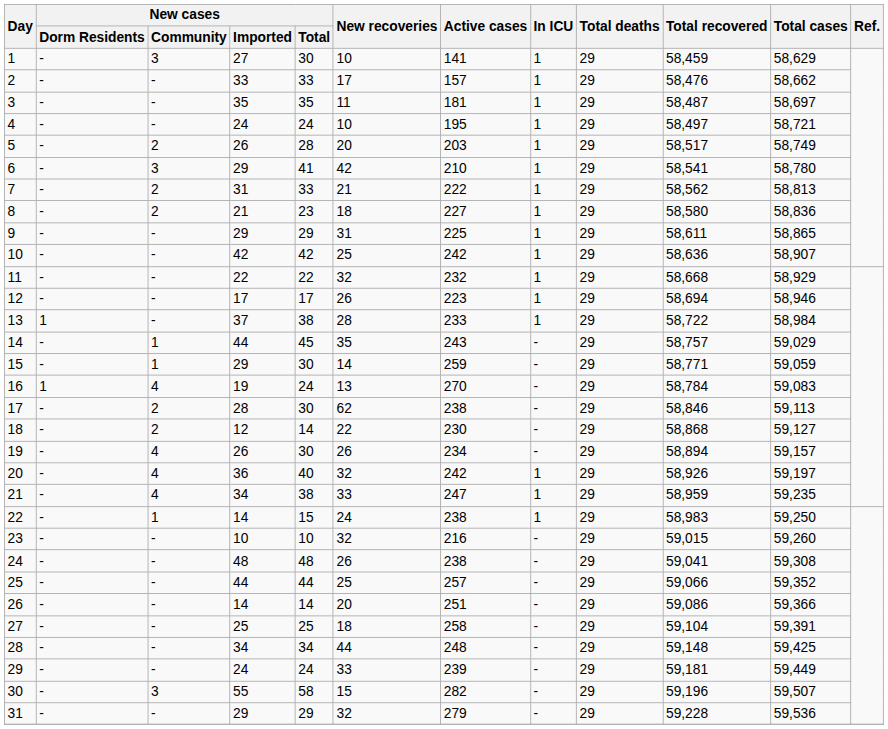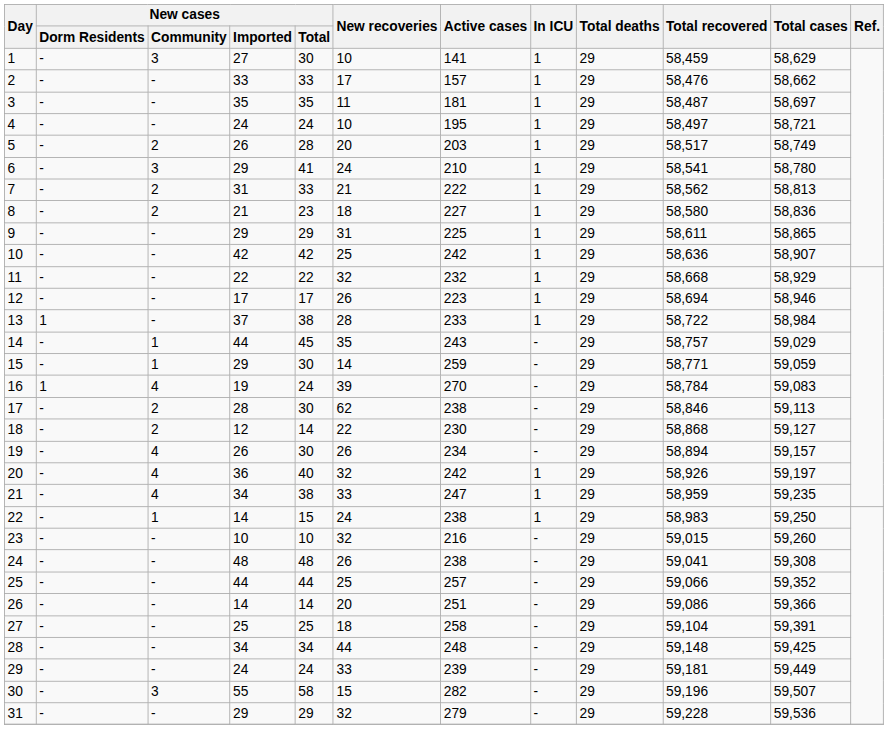 <table class="wikitable">
 <tr>
 <th rowspan="2">Day</th>
 <th colspan="4">New cases</th>
 <th rowspan="2">New recoveries</th>
 <th rowspan="2">Active cases</th>
 <th rowspan="2">In ICU</th>
 <th rowspan="2">Total deaths</th>
 <th rowspan="2">Total recovered</th>
 <th rowspan="2">Total cases</th>
 <th rowspan="2">Ref.</th>
 </tr>
 <tr>
 <th>Dorm Residents</th>
 <th>Community</th>
 <th>Imported</th>
 <th>Total</th>
 </tr>
 <tr>
 <td>1</td>
 <td>-</td>
 <td>3</td>
 <td>27</td>
 <td>30</td>
 <td>10</td>
 <td>141</td>
 <td>1</td>
 <td>29</td>
 <td>58,459</td>
 <td>58,629</td>
 <td rowspan="10"></td>
 </tr>
 <tr>
 <td>2</td>
 <td>-</td>
 <td>-</td>
 <td>33</td>
 <td>33</td>
 <td>17</td>
 <td>157</td>
 <td>1</td>
 <td>29</td>
 <td>58,476</td>
 <td>58,662</td>
 </tr>
 <tr>
 <td>3</td>
 <td>-</td>
 <td>-</td>
 <td>35</td>
 <td>35</td>
 <td>11</td>
 <td>181</td>
 <td>1</td>
 <td>29</td>
 <td>58,487</td>
 <td>58,697</td>
 </tr>
 <tr>
 <td>4</td>
 <td>-</td>
 <td>-</td>
 <td>24</td>
 <td>24</td>
 <td>10</td>
 <td>195</td>
 <td>1</td>
 <td>29</td>
 <td>58,497</td>
 <td>58,721</td>
 </tr>
 <tr>
 <td>5</td>
 <td>-</td>
 <td>2</td>
 <td>26</td>
 <td>28</td>
 <td>20</td>
 <td>203</td>
 <td>1</td>
 <td>29</td>
 <td>58,517</td>
 <td>58,749</td>
 </tr>
 <tr>
 <td>6</td>
 <td>-</td>
 <td>3</td>
 <td>29</td>
 <td>41</td>
-<td>42</td>
+<td>24</td>
 <td>210</td>
 <td>1</td>
 <td>29</td>
 <td>58,541</td>
 <td>58,780</td>
 </tr>
 <tr>
 <td>7</td>
 <td>-</td>
 <td>2</td>
 <td>31</td>
 <td>33</td>
 <td>21</td>
 <td>222</td>
 <td>1</td>
 <td>29</td>
 <td>58,562</td>
 <td>58,813</td>
 </tr>
 <tr>
 <td>8</td>
 <td>-</td>
 <td>2</td>
 <td>21</td>
 <td>23</td>
 <td>18</td>
 <td>227</td>
 <td>1</td>
 <td>29</td>
 <td>58,580</td>
 <td>58,836</td>
 </tr>
 <tr>
 <td>9</td>
 <td>-</td>
 <td>-</td>
 <td>29</td>
 <td>29</td>
 <td>31</td>
 <td>225</td>
 <td>1</td>
 <td>29</td>
 <td>58,611</td>
 <td>58,865</td>
 </tr>
 <tr>
 <td>10</td>
 <td>-</td>
 <td>-</td>
 <td>42</td>
 <td>42</td>
 <td>25</td>
 <td>242</td>
 <td>1</td>
 <td>29</td>
 <td>58,636</td>
 <td>58,907</td>
 </tr>
 <tr>
 <td>11</td>
 <td>-</td>
 <td>-</td>
 <td>22</td>
 <td>22</td>
 <td>32</td>
 <td>232</td>
 <td>1</td>
 <td>29</td>
 <td>58,668</td>
 <td>58,929</td>
 <td rowspan="11"></td>
 </tr>
 <tr>
 <td>12</td>
 <td>-</td>
 <td>-</td>
 <td>17</td>
 <td>17</td>
 <td>26</td>
 <td>223</td>
 <td>1</td>
 <td>29</td>
 <td>58,694</td>
 <td>58,946</td>
 </tr>
 <tr>
 <td>13</td>
 <td>1</td>
 <td>-</td>
 <td>37</td>
 <td>38</td>
 <td>28</td>
 <td>233</td>
 <td>1</td>
 <td>29</td>
 <td>58,722</td>
 <td>58,984</td>
 </tr>
 <tr>
 <td>14</td>
 <td>-</td>
 <td>1</td>
 <td>44</td>
 <td>45</td>
 <td>35</td>
 <td>243</td>
 <td>-</td>
 <td>29</td>
 <td>58,757</td>
 <td>59,029</td>
 </tr>
 <tr>
 <td>15</td>
 <td>-</td>
 <td>1</td>
 <td>29</td>
 <td>30</td>
 <td>14</td>
 <td>259</td>
 <td>-</td>
 <td>29</td>
 <td>58,771</td>
 <td>59,059</td>
 </tr>
 <tr>
 <td>16</td>
 <td>1</td>
 <td>4</td>
 <td>19</td>
 <td>24</td>
-<td>13</td>
+<td>39</td>
 <td>270</td>
 <td>-</td>
 <td>29</td>
 <td>58,784</td>
 <td>59,083</td>
 </tr>
 <tr>
 <td>17</td>
 <td>-</td>
 <td>2</td>
 <td>28</td>
 <td>30</td>
 <td>62</td>
 <td>238</td>
 <td>-</td>
 <td>29</td>
 <td>58,846</td>
 <td>59,113</td>
 </tr>
 <tr>
 <td>18</td>
 <td>-</td>
 <td>2</td>
 <td>12</td>
 <td>14</td>
 <td>22</td>
 <td>230</td>
 <td>-</td>
 <td>29</td>
 <td>58,868</td>
 <td>59,127</td>
 </tr>
 <tr>
 <td>19</td>
 <td>-</td>
 <td>4</td>
 <td>26</td>
 <td>30</td>
 <td>26</td>
 <td>234</td>
 <td>-</td>
 <td>29</td>
 <td>58,894</td>
 <td>59,157</td>
 </tr>
 <tr>
 <td>20</td>
 <td>-</td>
 <td>4</td>
 <td>36</td>
 <td>40</td>
 <td>32</td>
 <td>242</td>
 <td>1</td>
 <td>29</td>
 <td>58,926</td>
 <td>59,197</td>
 </tr>
 <tr>
 <td>21</td>
 <td>-</td>
 <td>4</td>
 <td>34</td>
 <td>38</td>
 <td>33</td>
 <td>247</td>
 <td>1</td>
 <td>29</td>
 <td>58,959</td>
 <td>59,235</td>
 </tr>
 <tr>
 <td>22</td>
 <td>-</td>
 <td>1</td>
 <td>14</td>
 <td>15</td>
 <td>24</td>
 <td>238</td>
 <td>1</td>
 <td>29</td>
 <td>58,983</td>
 <td>59,250</td>
 <td rowspan="10"></td>
 </tr>
 <tr>
 <td>23</td>
 <td>-</td>
 <td>-</td>
 <td>10</td>
 <td>10</td>
 <td>32</td>
 <td>216</td>
 <td>-</td>
 <td>29</td>
 <td>59,015</td>
 <td>59,260</td>
 </tr>
 <tr>
 <td>24</td>
 <td>-</td>
 <td>-</td>
 <td>48</td>
 <td>48</td>
 <td>26</td>
 <td>238</td>
 <td>-</td>
 <td>29</td>
 <td>59,041</td>
 <td>59,308</td>
 </tr>
 <tr>
 <td>25</td>
 <td>-</td>
 <td>-</td>
 <td>44</td>
 <td>44</td>
 <td>25</td>
 <td>257</td>
 <td>-</td>
 <td>29</td>
 <td>59,066</td>
 <td>59,352</td>
 </tr>
 <tr>
 <td>26</td>
 <td>-</td>
 <td>-</td>
 <td>14</td>
 <td>14</td>
 <td>20</td>
 <td>251</td>
 <td>-</td>
 <td>29</td>
 <td>59,086</td>
 <td>59,366</td>
 </tr>
 <tr>
 <td>27</td>
 <td>-</td>
 <td>-</td>
 <td>25</td>
 <td>25</td>
 <td>18</td>
 <td>258</td>
 <td>-</td>
 <td>29</td>
 <td>59,104</td>
 <td>59,391</td>
 </tr>
 <tr>
 <td>28</td>
 <td>-</td>
 <td>-</td>
 <td>34</td>
 <td>34</td>
 <td>44</td>
 <td>248</td>
 <td>-</td>
 <td>29</td>
 <td>59,148</td>
 <td>59,425</td>
 </tr>
 <tr>
 <td>29</td>
 <td>-</td>
 <td>-</td>
 <td>24</td>
 <td>24</td>
 <td>33</td>
 <td>239</td>
 <td>-</td>
 <td>29</td>
 <td>59,181</td>
 <td>59,449</td>
 </tr>
 <tr>
 <td>30</td>
 <td>-</td>
 <td>3</td>
 <td>55</td>
 <td>58</td>
 <td>15</td>
 <td>282</td>
 <td>-</td>
 <td>29</td>
 <td>59,196</td>
 <td>59,507</td>
 </tr>
 <tr>
 <td>31</td>
 <td>-</td>
 <td>-</td>
 <td>29</td>
 <td>29</td>
 <td>32</td>
 <td>279</td>
 <td>-</td>
 <td>29</td>
 <td>59,228</td>
 <td>59,536</td>
 </tr>
 <tr>
 </tr>
 </table>
